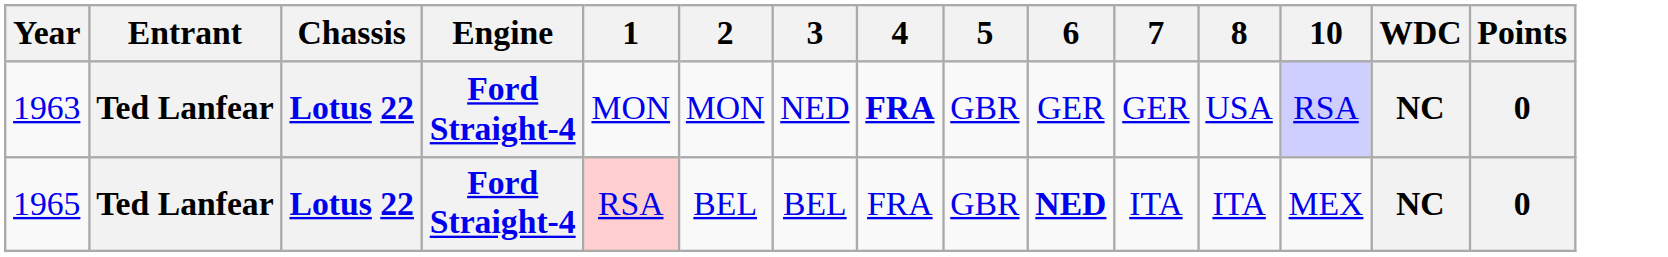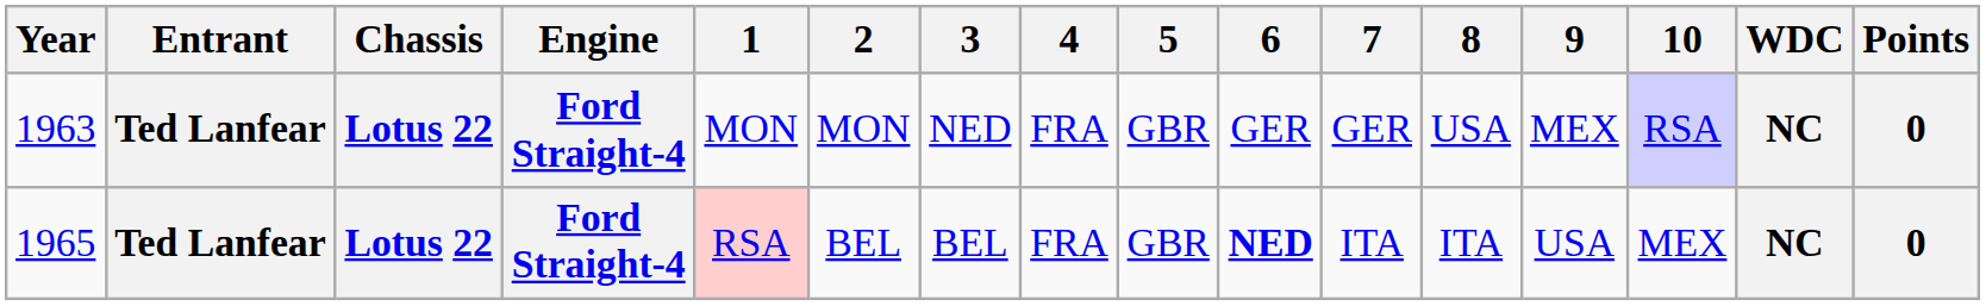 <table class="wikitable" style="text-align:center; font-size:90%">
 <tr>
 <th>Year</th>
 <th>Entrant</th>
 <th>Chassis</th>
 <th>Engine</th>
 <th>1</th>
 <th>2</th>
 <th>3</th>
 <th>4</th>
 <th>5</th>
 <th>6</th>
 <th>7</th>
 <th>8</th>
+<th>9</th>
 <th>10</th>
 <th>WDC</th>
 <th>Points</th>
 </tr>
 <tr>
 <td><a href='#'>1963</a></td>
 <th>Ted Lanfear</th>
 <th><a href='#'>Lotus</a> <a href='#'>22</a></th>
 <th><a href='#'>Ford</a><br><a href='#'>Straight-4</a></th>
 <td><a href='#'>MON</a></td>
 <td><a href='#'>MON</a></td>
 <td><a href='#'>NED</a></td>
-<td><strong><a href='#'>FRA</a></strong></td>
+<td><a href='#'>FRA</a></td>
 <td><a href='#'>GBR</a></td>
 <td><a href='#'>GER</a></td>
 <td><a href='#'>GER</a></td>
 <td><a href='#'>USA</a></td>
+<td><a href='#'>MEX</a></td>
 <td style="background:#CFCFFF;"><a href='#'>RSA</a><br></td>
 <th>NC</th>
 <th>0</th>
 </tr>
 <tr>
 <td><a href='#'>1965</a></td>
 <th>Ted Lanfear</th>
 <th><a href='#'>Lotus</a> <a href='#'>22</a></th>
 <th><a href='#'>Ford</a><br><a href='#'>Straight-4</a></th>
 <td style="background:#FFCFCF;"><a href='#'>RSA</a><br></td>
 <td><a href='#'>BEL</a></td>
 <td><a href='#'>BEL</a></td>
 <td><a href='#'>FRA</a></td>
 <td><a href='#'>GBR</a></td>
 <td><strong><a href='#'>NED</a></strong></td>
 <td><a href='#'>ITA</a></td>
 <td><a href='#'>ITA</a></td>
+<td><a href='#'>USA</a></td>
 <td><a href='#'>MEX</a></td>
 <th>NC</th>
 <th>0</th>
 </tr>
 </table>
